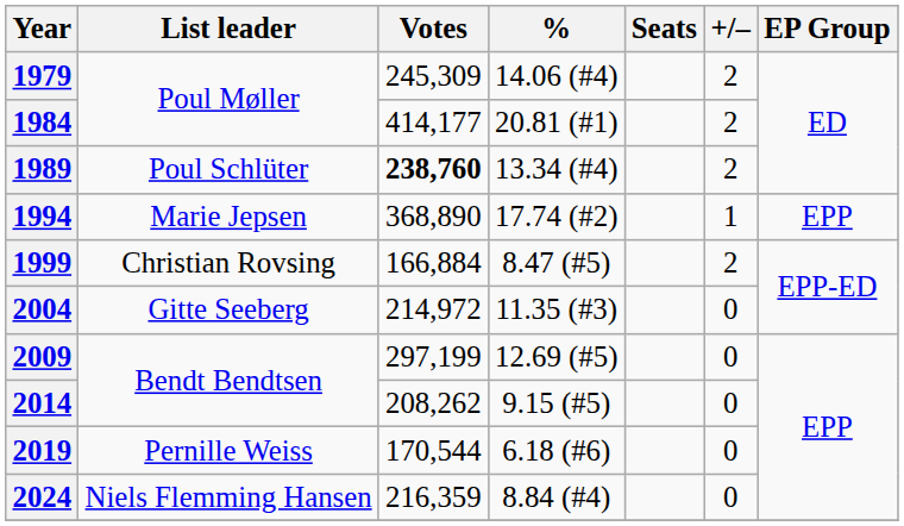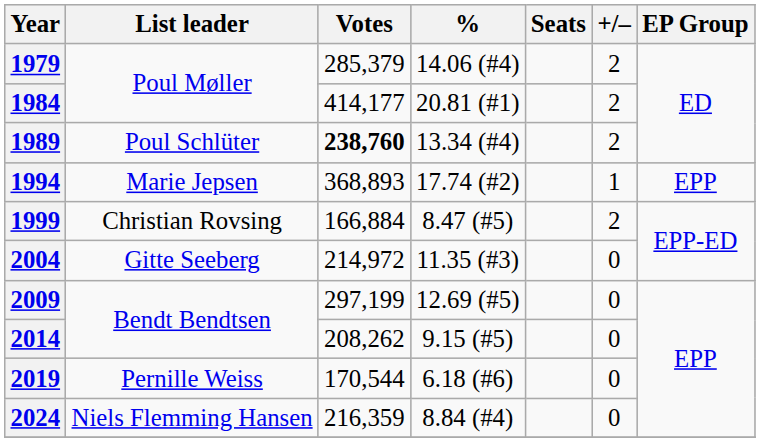 <table class="wikitable" style="text-align:center">
 <tr>
 <th>Year</th>
 <th>List leader</th>
 <th>Votes</th>
 <th>%</th>
 <th>Seats</th>
 <th>+/–</th>
 <th>EP Group</th>
 </tr>
 <tr>
 <th><a href='#'>1979</a></th>
 <td rowspan=2><a href='#'>Poul Møller</a></td>
-<td>245,309</td>
+<td>285,379</td>
 <td>14.06 (#4)</td>
 <td></td>
 <td> 2</td>
 <td rowspan=3><a href='#'>ED</a></td>
 </tr>
 <tr>
 <th><a href='#'>1984</a></th>
 <td>414,177</td>
 <td>20.81 (#1)</td>
 <td></td>
 <td> 2</td>
 </tr>
 <tr>
 <th><a href='#'>1989</a></th>
 <td><a href='#'>Poul Schlüter</a></td>
 <td><strong>238,760</strong></td>
 <td>13.34 (#4)</td>
 <td></td>
 <td> 2</td>
 </tr>
 <tr>
 <th><a href='#'>1994</a></th>
 <td><a href='#'>Marie Jepsen</a></td>
-<td>368,890</td>
+<td>368,893</td>
 <td>17.74 (#2)</td>
 <td></td>
 <td> 1</td>
 <td><a href='#'>EPP</a></td>
 </tr>
 <tr>
 <th><a href='#'>1999</a></th>
 <td>Christian Rovsing</td>
 <td>166,884</td>
 <td>8.47 (#5)</td>
 <td></td>
 <td> 2</td>
 <td rowspan=2><a href='#'>EPP-ED</a></td>
 </tr>
 <tr>
 <th><a href='#'>2004</a></th>
 <td><a href='#'>Gitte Seeberg</a></td>
 <td>214,972</td>
 <td>11.35 (#3)</td>
 <td></td>
 <td> 0</td>
 </tr>
 <tr>
 <th><a href='#'>2009</a></th>
 <td rowspan=2><a href='#'>Bendt Bendtsen</a></td>
 <td>297,199</td>
 <td>12.69 (#5)</td>
 <td></td>
 <td> 0</td>
 <td rowspan=4><a href='#'>EPP</a></td>
 </tr>
 <tr>
 <th><a href='#'>2014</a></th>
 <td>208,262</td>
 <td>9.15 (#5)</td>
 <td></td>
 <td> 0</td>
 </tr>
 <tr>
 <th><a href='#'>2019</a></th>
 <td><a href='#'>Pernille Weiss</a></td>
 <td>170,544</td>
 <td>6.18 (#6)</td>
 <td></td>
 <td> 0</td>
 </tr>
 <tr>
 <th><a href='#'>2024</a></th>
 <td><a href='#'>Niels Flemming Hansen</a></td>
 <td>216,359</td>
 <td>8.84 (#4)</td>
 <td></td>
 <td> 0</td>
 </tr>
 <tr>
 </tr>
 </table>
